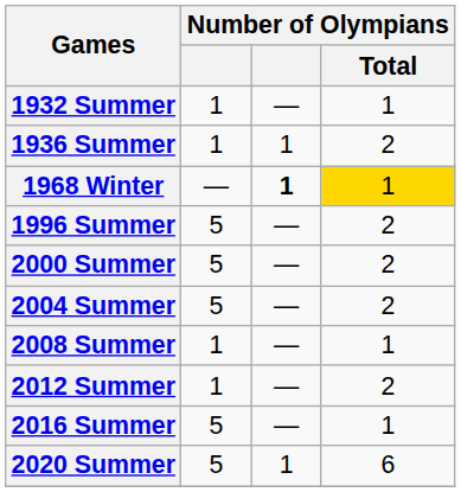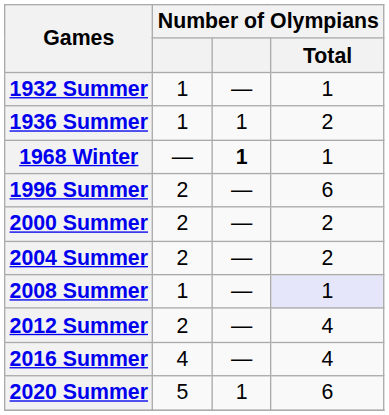 <table class="wikitable sortable plainrowheaders" style="text-align:center">
 <tr>
 <th scope=col rowspan="2">Games</th>
 <th scope=colgroup colspan="4">Number of Olympians</th>
 </tr>
 <tr>
 <th scope=col></th>
 <th scope=col></th>
 <th scope=col>Total</th>
 </tr>
 <tr>
 <th scope=row><a href='#'>1932 Summer</a></th>
 <td>1</td>
 <td>—</td>
 <td>1</td>
 </tr>
 <tr>
 <th scope=row><a href='#'>1936 Summer</a></th>
 <td>1</td>
 <td>1</td>
 <td>2</td>
 </tr>
 <tr>
 <th scope=row><a href='#'>1968 Winter</a></th>
 <td>—</td>
 <td><strong>1</strong></td>
-<td style="background: gold;">1</td>
+<td>1</td>
 </tr>
 <tr>
 <th scope=row><a href='#'>1996 Summer</a></th>
-<td>5</td>
+<td>2</td>
 <td>—</td>
-<td>2</td>
+<td>6</td>
 </tr>
 <tr>
 <th scope=row><a href='#'>2000 Summer</a></th>
-<td>5</td>
+<td>2</td>
 <td>—</td>
 <td>2</td>
 </tr>
 <tr>
 <th scope=row><a href='#'>2004 Summer</a></th>
-<td>5</td>
+<td>2</td>
 <td>—</td>
 <td>2</td>
 </tr>
 <tr>
 <th scope=row><a href='#'>2008 Summer</a></th>
 <td>1</td>
 <td>—</td>
-<td>1</td>
+<td style="background: lavender;">1</td>
 </tr>
 <tr>
 <th scope=row><a href='#'>2012 Summer</a></th>
-<td>1</td>
+<td>2</td>
 <td>—</td>
-<td>2</td>
+<td>4</td>
 </tr>
 <tr>
 <th scope=row><a href='#'>2016 Summer</a></th>
-<td>5</td>
+<td>4</td>
 <td>—</td>
-<td>1</td>
+<td>4</td>
 </tr>
 <tr>
 <th scope=row><a href='#'>2020 Summer</a></th>
 <td>5</td>
 <td>1</td>
 <td>6</td>
 </tr>
 <tr>
 </tr>
 </table>
